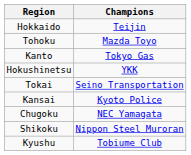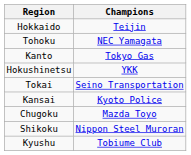 <table class="wikitable" style="text-align:center;">
 <tr>
 <th>Region</th>
 <th>Champions</th>
 </tr>
 <tr>
 <td>Hokkaido</td>
 <td><a href='#'>Teijin</a></td>
 </tr>
 <tr>
 <td>Tohoku</td>
-<td><a href='#'>Mazda Toyo</a></td>
+<td><a href='#'>NEC Yamagata</a></td>
 </tr>
 <tr>
 <td>Kanto</td>
 <td><a href='#'>Tokyo Gas</a></td>
 </tr>
 <tr>
 <td>Hokushinetsu</td>
 <td><a href='#'>YKK</a></td>
 </tr>
 <tr>
 <td>Tokai</td>
 <td><a href='#'>Seino Transportation</a></td>
 </tr>
 <tr>
 <td>Kansai</td>
 <td><a href='#'>Kyoto Police</a></td>
 </tr>
 <tr>
 <td>Chugoku</td>
-<td><a href='#'>NEC Yamagata</a></td>
+<td><a href='#'>Mazda Toyo</a></td>
 </tr>
 <tr>
 <td>Shikoku</td>
 <td><a href='#'>Nippon Steel Muroran</a></td>
 </tr>
 <tr>
 <td>Kyushu</td>
 <td><a href='#'>Tobiume Club</a></td>
 </tr>
 </table>
